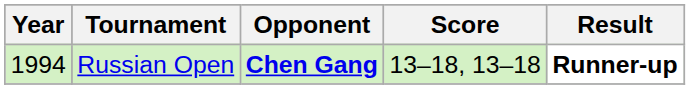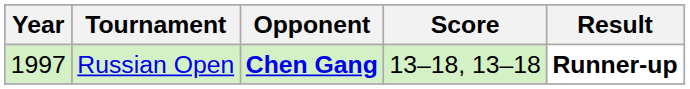 <table class="sortable wikitable" style="font-size: 90%;">
 <tr>
 <th>Year</th>
 <th>Tournament</th>
 <th>Opponent</th>
 <th>Score</th>
 <th>Result</th>
 </tr>
 <tr style="background:#D4F1C5">
-<td align="center">1994</td>
+<td align="center">1997</td>
 <td align="left"><a href='#'>Russian Open</a></td>
 <td align="left"><strong> <a href='#'>Chen Gang</a></strong></td>
 <td align="left">13–18, 13–18</td>
 <td style="text-align:left; background:white"> <strong>Runner-up</strong></td>
 </tr>
 </table>
